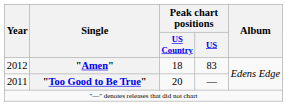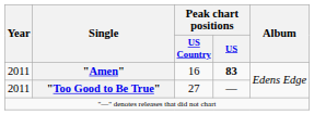 <table class="wikitable plainrowheaders" style="text-align:center;">
 <tr>
 <th rowspan="2">Year</th>
 <th rowspan="2" style="width:12em;">Single</th>
 <th colspan="2">Peak chart<br>positions</th>
 <th rowspan="2">Album</th>
 </tr>
 <tr style="font-size:smaller;">
 <th style="width:45px;"><a href='#'>US Country</a></th>
 <th style="width:45px;"><a href='#'>US</a></th>
 </tr>
 <tr>
-<td>2012</td>
+<td>2011</td>
 <th scope="row">"<a href='#'>Amen</a>"</th>
-<td>18</td>
-<td>83</td>
+<td>16</td>
+<td><strong>83</strong></td>
 <td style="text-align:left;" rowspan="2"><em>Edens Edge</em></td>
 </tr>
 <tr>
 <td>2011</td>
 <th scope="row">"<a href='#'>Too Good to Be True</a>"</th>
-<td>20</td>
+<td>27</td>
 <td>—</td>
 </tr>
 <tr>
 <td colspan="5" style="font-size:8pt">"—" denotes releases that did not chart</td>
 </tr>
 </table>
